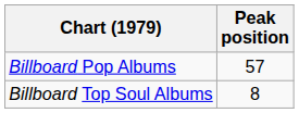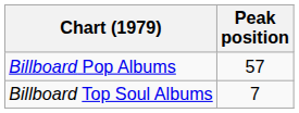 <table class="wikitable">
 <tr>
 <th>Chart (1979)</th>
 <th>Peak<br>position</th>
 </tr>
 <tr>
 <td><a href='#'><em>Billboard</em> Pop Albums</a></td>
 <td align=center>57</td>
 </tr>
 <tr>
 <td><em>Billboard</em> <a href='#'>Top Soul Albums</a></td>
-<td align=center>8</td>
+<td align=center>7</td>
 </tr>
 </table>
